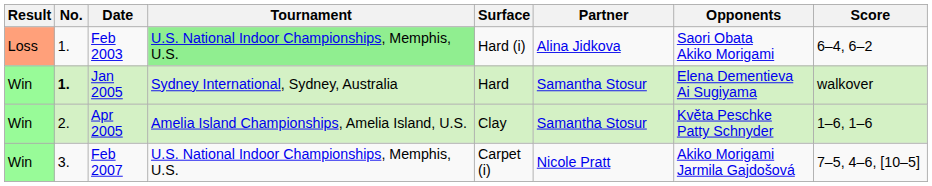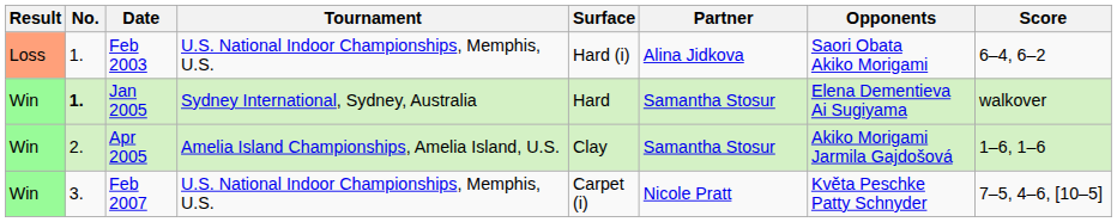 <table class="sortable wikitable">
 <tr>
 <th style="width:40px">Result</th>
 <th style="width:30px">No.</th>
 <th style="width:60px">Date</th>
 <th style="width:360px">Tournament</th>
 <th style="width:50px">Surface</th>
 <th style="width:150px">Partner</th>
 <th style="width:150px">Opponents</th>
 <th style="width:120px" class="unsortable">Score</th>
 </tr>
 <tr>
 <td style="background:#ffa07a;">Loss</td>
 <td>1.</td>
 <td><a href='#'>Feb 2003</a></td>
-<td style="background: lightgreen;"><a href='#'>U.S. National Indoor Championships</a>, Memphis, U.S.</td>
+<td><a href='#'>U.S. National Indoor Championships</a>, Memphis, U.S.</td>
 <td>Hard (i)</td>
 <td> <a href='#'>Alina Jidkova</a></td>
 <td> <a href='#'>Saori Obata</a><br> <a href='#'>Akiko Morigami</a></td>
 <td>6–4, 6–2</td>
 </tr>
 <tr style="background:#d4f1c5;">
 <td style="background:#98fb98;">Win</td>
 <td><strong>1.</strong></td>
 <td><a href='#'>Jan 2005</a></td>
 <td><a href='#'>Sydney International</a>, Sydney, Australia</td>
 <td>Hard</td>
 <td> <a href='#'>Samantha Stosur</a></td>
 <td> <a href='#'>Elena Dementieva</a><br> <a href='#'>Ai Sugiyama</a></td>
 <td>walkover</td>
 </tr>
 <tr style="background:#d4f1c5;">
 <td style="background:#98fb98;">Win</td>
 <td>2.</td>
 <td><a href='#'>Apr 2005</a></td>
 <td><a href='#'>Amelia Island Championships</a>, Amelia Island, U.S.</td>
 <td>Clay</td>
 <td> <a href='#'>Samantha Stosur</a></td>
-<td> <a href='#'>Květa Peschke</a><br> <a href='#'>Patty Schnyder</a></td>
+<td> <a href='#'>Akiko Morigami</a><br> <a href='#'>Jarmila Gajdošová</a></td>
 <td>1–6, 1–6</td>
 </tr>
 <tr bgcolor=>
 <td style="background:#98fb98;">Win</td>
 <td>3.</td>
 <td><a href='#'>Feb 2007</a></td>
 <td><a href='#'>U.S. National Indoor Championships</a>, Memphis, U.S.</td>
 <td>Carpet (i)</td>
 <td> <a href='#'>Nicole Pratt</a></td>
-<td> <a href='#'>Akiko Morigami</a><br> <a href='#'>Jarmila Gajdošová</a></td>
+<td> <a href='#'>Květa Peschke</a><br> <a href='#'>Patty Schnyder</a></td>
 <td>7–5, 4–6, [10–5]</td>
 </tr>
 </table>
